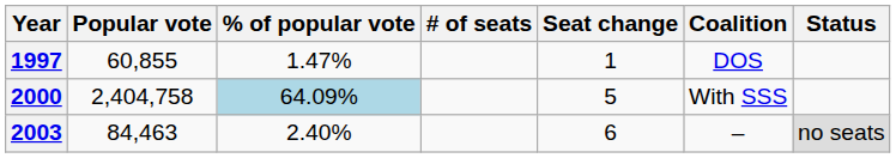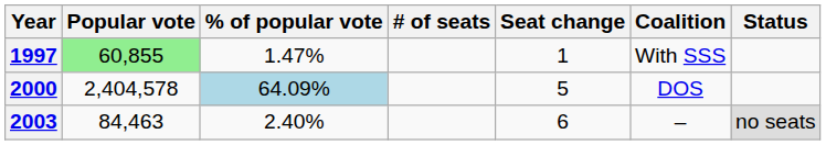 <table class="wikitable sortable" style="text-align:center">
 <tr>
 <th>Year</th>
 <th>Popular vote</th>
 <th>% of popular vote</th>
 <th># of seats</th>
 <th>Seat change</th>
 <th>Coalition</th>
 <th>Status</th>
 </tr>
 <tr>
 <th><a href='#'>1997</a></th>
-<td>60,855</td>
+<td style="background: lightgreen;">60,855</td>
 <td>1.47%</td>
 <td></td>
 <td> 1</td>
-<td><a href='#'>DOS</a></td>
+<td>With <a href='#'>SSS</a></td>
 <td></td>
 </tr>
 <tr>
 <th><a href='#'>2000</a></th>
-<td>2,404,758</td>
+<td>2,404,578</td>
 <td style="background: lightblue;">64.09%</td>
 <td></td>
 <td> 5</td>
-<td>With <a href='#'>SSS</a></td>
+<td><a href='#'>DOS</a></td>
 <td></td>
 </tr>
 <tr>
 <th><a href='#'>2003</a></th>
 <td>84,463</td>
 <td>2.40%</td>
 <td></td>
 <td> 6</td>
 <td>–</td>
 <td style="background:#ddd;">no seats</td>
 </tr>
 </table>
